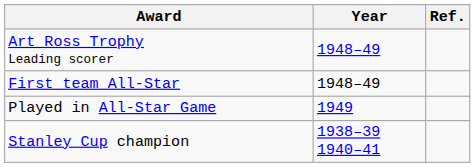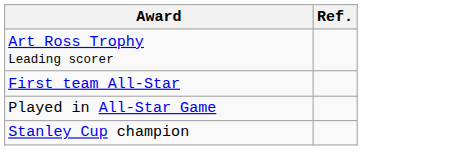 <table class="wikitable">
 <tr>
 <th scope="col" style="width:20em">Award</th>
-<th scope="col" style="width:7em">Year</th>
 <th scope="col">Ref.</th>
 </tr>
 <tr>
 <td><a href='#'>Art Ross Trophy</a><br><small>Leading scorer</small></td>
-<td><a href='#'>1948–49</a></td>
 <td></td>
 </tr>
 <tr>
 <td><a href='#'>First team All-Star</a></td>
-<td>1948–49</td>
 <td></td>
 </tr>
 <tr>
 <td>Played in <a href='#'>All-Star Game</a></td>
-<td><a href='#'>1949</a></td>
 <td></td>
 </tr>
 <tr>
 <td><a href='#'>Stanley Cup</a> champion</td>
-<td><a href='#'>1938–39</a><br><a href='#'>1940–41</a></td>
 <td></td>
 </tr>
 </table>
